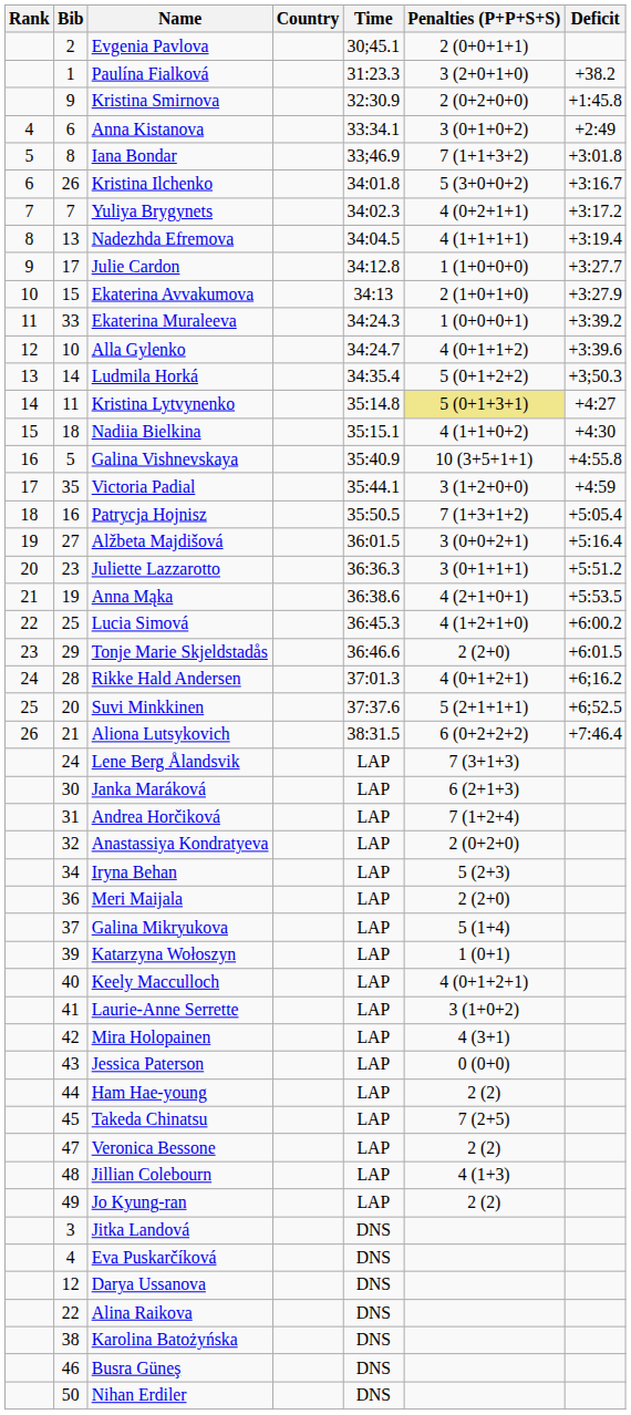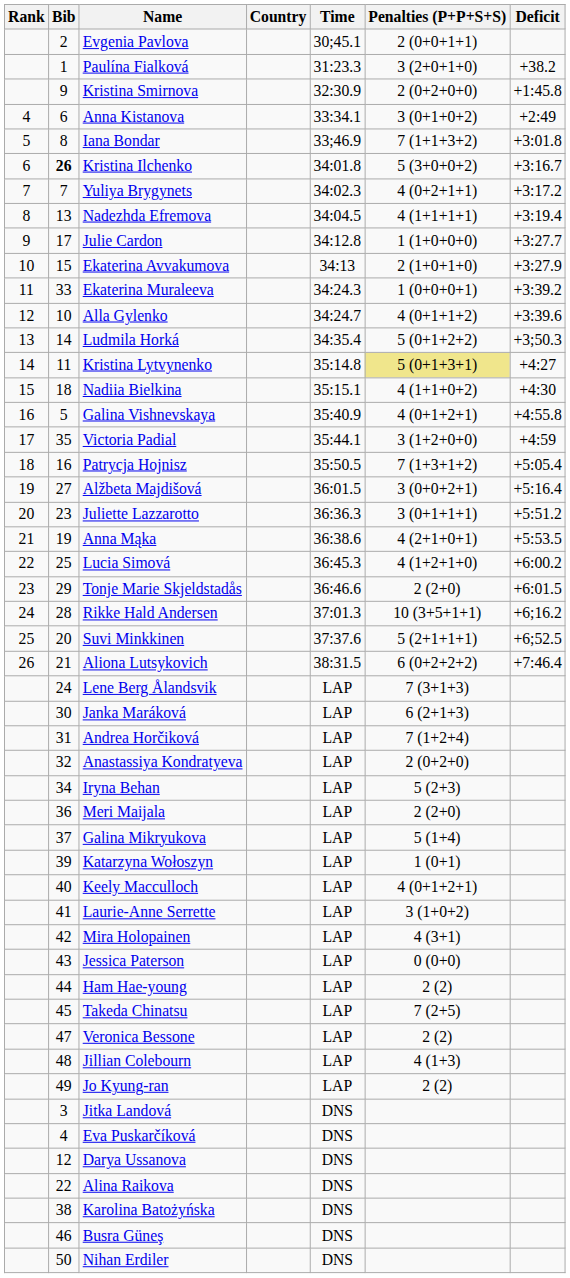 <table class="wikitable sortable" style="text-align:center">
 <tr>
 <th>Rank</th>
 <th>Bib</th>
 <th>Name</th>
 <th>Country</th>
 <th>Time</th>
 <th>Penalties (P+P+S+S)</th>
 <th>Deficit</th>
 </tr>
 <tr>
 <td></td>
 <td>2</td>
 <td align=left><a href='#'>Evgenia Pavlova</a></td>
 <td align=left></td>
 <td>30;45.1</td>
 <td>2 (0+0+1+1)</td>
 <td></td>
 </tr>
 <tr>
 <td></td>
 <td>1</td>
 <td align=left><a href='#'>Paulína Fialková</a></td>
 <td align=left></td>
 <td>31:23.3</td>
 <td>3 (2+0+1+0)</td>
 <td>+38.2</td>
 </tr>
 <tr>
 <td></td>
 <td>9</td>
 <td align=left><a href='#'>Kristina Smirnova</a></td>
 <td align=left></td>
 <td>32:30.9</td>
 <td>2 (0+2+0+0)</td>
 <td>+1:45.8</td>
 </tr>
 <tr>
 <td>4</td>
 <td>6</td>
 <td align=left><a href='#'>Anna Kistanova</a></td>
 <td align=left></td>
 <td>33:34.1</td>
 <td>3 (0+1+0+2)</td>
 <td>+2:49</td>
 </tr>
 <tr>
 <td>5</td>
 <td>8</td>
 <td align=left><a href='#'>Iana Bondar</a></td>
 <td align=left></td>
 <td>33;46.9</td>
 <td>7 (1+1+3+2)</td>
 <td>+3:01.8</td>
 </tr>
 <tr>
 <td>6</td>
-<td>26</td>
+<td><strong>26</strong></td>
 <td align=left><a href='#'>Kristina Ilchenko</a></td>
 <td align=left></td>
 <td>34:01.8</td>
 <td>5 (3+0+0+2)</td>
 <td>+3:16.7</td>
 </tr>
 <tr>
 <td>7</td>
 <td>7</td>
 <td align=left><a href='#'>Yuliya Brygynets</a></td>
 <td align=left></td>
 <td>34:02.3</td>
 <td>4 (0+2+1+1)</td>
 <td>+3:17.2</td>
 </tr>
 <tr>
 <td>8</td>
 <td>13</td>
 <td align=left><a href='#'>Nadezhda Efremova</a></td>
 <td align=left></td>
 <td>34:04.5</td>
 <td>4 (1+1+1+1)</td>
 <td>+3:19.4</td>
 </tr>
 <tr>
 <td>9</td>
 <td>17</td>
 <td align=left><a href='#'>Julie Cardon</a></td>
 <td align=left></td>
 <td>34:12.8</td>
 <td>1 (1+0+0+0)</td>
 <td>+3:27.7</td>
 </tr>
 <tr>
 <td>10</td>
 <td>15</td>
 <td align=left><a href='#'>Ekaterina Avvakumova</a></td>
 <td align=left></td>
 <td>34:13</td>
 <td>2 (1+0+1+0)</td>
 <td>+3:27.9</td>
 </tr>
 <tr>
 <td>11</td>
 <td>33</td>
 <td align=left><a href='#'>Ekaterina Muraleeva</a></td>
 <td align=left></td>
 <td>34:24.3</td>
 <td>1 (0+0+0+1)</td>
 <td>+3:39.2</td>
 </tr>
 <tr>
 <td>12</td>
 <td>10</td>
 <td align=left><a href='#'>Alla Gylenko</a></td>
 <td align=left></td>
 <td>34:24.7</td>
 <td>4 (0+1+1+2)</td>
 <td>+3:39.6</td>
 </tr>
 <tr>
 <td>13</td>
 <td>14</td>
 <td align=left><a href='#'>Ludmila Horká</a></td>
 <td align=left></td>
 <td>34:35.4</td>
 <td>5 (0+1+2+2)</td>
 <td>+3;50.3</td>
 </tr>
 <tr>
 <td>14</td>
 <td>11</td>
 <td align=left><a href='#'>Kristina Lytvynenko</a></td>
 <td align=left></td>
 <td>35:14.8</td>
 <td style="background: khaki;">5 (0+1+3+1)</td>
 <td>+4:27</td>
 </tr>
 <tr>
 <td>15</td>
 <td>18</td>
 <td align=left><a href='#'>Nadiia Bielkina</a></td>
 <td align=left></td>
 <td>35:15.1</td>
 <td>4 (1+1+0+2)</td>
 <td>+4:30</td>
 </tr>
 <tr>
 <td>16</td>
 <td>5</td>
 <td align=left><a href='#'>Galina Vishnevskaya</a></td>
 <td align=left></td>
 <td>35:40.9</td>
-<td>10 (3+5+1+1)</td>
+<td>4 (0+1+2+1)</td>
 <td>+4:55.8</td>
 </tr>
 <tr>
 <td>17</td>
 <td>35</td>
 <td align=left><a href='#'>Victoria Padial</a></td>
 <td align=left></td>
 <td>35:44.1</td>
 <td>3 (1+2+0+0)</td>
 <td>+4:59</td>
 </tr>
 <tr>
 <td>18</td>
 <td>16</td>
 <td align=left><a href='#'>Patrycja Hojnisz</a></td>
 <td align=left></td>
 <td>35:50.5</td>
 <td>7 (1+3+1+2)</td>
 <td>+5:05.4</td>
 </tr>
 <tr>
 <td>19</td>
 <td>27</td>
 <td align=left><a href='#'>Alžbeta Majdišová</a></td>
 <td align=left></td>
 <td>36:01.5</td>
 <td>3 (0+0+2+1)</td>
 <td>+5:16.4</td>
 </tr>
 <tr>
 <td>20</td>
 <td>23</td>
 <td align=left><a href='#'>Juliette Lazzarotto</a></td>
 <td align=left></td>
 <td>36:36.3</td>
 <td>3 (0+1+1+1)</td>
 <td>+5:51.2</td>
 </tr>
 <tr>
 <td>21</td>
 <td>19</td>
 <td align=left><a href='#'>Anna Mąka</a></td>
 <td align=left></td>
 <td>36:38.6</td>
 <td>4 (2+1+0+1)</td>
 <td>+5:53.5</td>
 </tr>
 <tr>
 <td>22</td>
 <td>25</td>
 <td align=left><a href='#'>Lucia Simová</a></td>
 <td align=left></td>
 <td>36:45.3</td>
 <td>4 (1+2+1+0)</td>
 <td>+6:00.2</td>
 </tr>
 <tr>
 <td>23</td>
 <td>29</td>
 <td align=left><a href='#'>Tonje Marie Skjeldstadås</a></td>
 <td align=left></td>
 <td>36:46.6</td>
 <td>2 (2+0)</td>
 <td>+6:01.5</td>
 </tr>
 <tr>
 <td>24</td>
 <td>28</td>
 <td align=left><a href='#'>Rikke Hald Andersen</a></td>
 <td align=left></td>
 <td>37:01.3</td>
-<td>4 (0+1+2+1)</td>
+<td>10 (3+5+1+1)</td>
 <td>+6;16.2</td>
 </tr>
 <tr>
 <td>25</td>
 <td>20</td>
 <td align=left><a href='#'>Suvi Minkkinen</a></td>
 <td align=left></td>
 <td>37:37.6</td>
 <td>5 (2+1+1+1)</td>
 <td>+6;52.5</td>
 </tr>
 <tr>
 <td>26</td>
 <td>21</td>
 <td align=left><a href='#'>Aliona Lutsykovich</a></td>
 <td align=left></td>
 <td>38:31.5</td>
 <td>6 (0+2+2+2)</td>
 <td>+7:46.4</td>
 </tr>
 <tr>
 <td></td>
 <td>24</td>
 <td align=left><a href='#'>Lene Berg Ålandsvik</a></td>
 <td align=left></td>
 <td>LAP</td>
 <td>7 (3+1+3)</td>
 <td></td>
 </tr>
 <tr>
 <td></td>
 <td>30</td>
 <td align=left><a href='#'>Janka Maráková</a></td>
 <td align=left></td>
 <td>LAP</td>
 <td>6 (2+1+3)</td>
 <td></td>
 </tr>
 <tr>
 <td></td>
 <td>31</td>
 <td align=left><a href='#'>Andrea Horčiková</a></td>
 <td align=left></td>
 <td>LAP</td>
 <td>7 (1+2+4)</td>
 <td></td>
 </tr>
 <tr>
 <td></td>
 <td>32</td>
 <td align=left><a href='#'>Anastassiya Kondratyeva</a></td>
 <td align=left></td>
 <td>LAP</td>
 <td>2 (0+2+0)</td>
 <td></td>
 </tr>
 <tr>
 <td></td>
 <td>34</td>
 <td align=left><a href='#'>Iryna Behan</a></td>
 <td align=left></td>
 <td>LAP</td>
 <td>5 (2+3)</td>
 <td></td>
 </tr>
 <tr>
 <td></td>
 <td>36</td>
 <td align=left><a href='#'>Meri Maijala</a></td>
 <td align=left></td>
 <td>LAP</td>
 <td>2 (2+0)</td>
 <td></td>
 </tr>
 <tr>
 <td></td>
 <td>37</td>
 <td align=left><a href='#'>Galina Mikryukova</a></td>
 <td align=left></td>
 <td>LAP</td>
 <td>5 (1+4)</td>
 <td></td>
 </tr>
 <tr>
 <td></td>
 <td>39</td>
 <td align=left><a href='#'>Katarzyna Wołoszyn</a></td>
 <td align=left></td>
 <td>LAP</td>
 <td>1 (0+1)</td>
 <td></td>
 </tr>
 <tr>
 <td></td>
 <td>40</td>
 <td align=left><a href='#'>Keely Macculloch</a></td>
 <td align=left></td>
 <td>LAP</td>
 <td>4 (0+1+2+1)</td>
 <td></td>
 </tr>
 <tr>
 <td></td>
 <td>41</td>
 <td align=left><a href='#'>Laurie-Anne Serrette</a></td>
 <td align=left></td>
 <td>LAP</td>
 <td>3 (1+0+2)</td>
 <td></td>
 </tr>
 <tr>
 <td></td>
 <td>42</td>
 <td align=left><a href='#'>Mira Holopainen</a></td>
 <td align=left></td>
 <td>LAP</td>
 <td>4 (3+1)</td>
 <td></td>
 </tr>
 <tr>
 <td></td>
 <td>43</td>
 <td align=left><a href='#'>Jessica Paterson</a></td>
 <td align=left></td>
 <td>LAP</td>
 <td>0 (0+0)</td>
 <td></td>
 </tr>
 <tr>
 <td></td>
 <td>44</td>
 <td align=left><a href='#'>Ham Hae-young</a></td>
 <td align=left></td>
 <td>LAP</td>
 <td>2 (2)</td>
 <td></td>
 </tr>
 <tr>
 <td></td>
 <td>45</td>
 <td align=left><a href='#'>Takeda Chinatsu</a></td>
 <td align=left></td>
 <td>LAP</td>
 <td>7 (2+5)</td>
 <td></td>
 </tr>
 <tr>
 <td></td>
 <td>47</td>
 <td align=left><a href='#'>Veronica Bessone</a></td>
 <td align=left></td>
 <td>LAP</td>
 <td>2 (2)</td>
 <td></td>
 </tr>
 <tr>
 <td></td>
 <td>48</td>
 <td align=left><a href='#'>Jillian Colebourn</a></td>
 <td align=left></td>
 <td>LAP</td>
 <td>4 (1+3)</td>
 <td></td>
 </tr>
 <tr>
 <td></td>
 <td>49</td>
 <td align=left><a href='#'>Jo Kyung-ran</a></td>
 <td align=left></td>
 <td>LAP</td>
 <td>2 (2)</td>
 <td></td>
 </tr>
 <tr>
 <td></td>
 <td>3</td>
 <td align=left><a href='#'>Jitka Landová</a></td>
 <td align=left></td>
 <td>DNS</td>
 <td></td>
 <td></td>
 </tr>
 <tr>
 <td></td>
 <td>4</td>
 <td align=left><a href='#'>Eva Puskarčíková</a></td>
 <td align=left></td>
 <td>DNS</td>
 <td></td>
 <td></td>
 </tr>
 <tr>
 <td></td>
 <td>12</td>
 <td align=left><a href='#'>Darya Ussanova</a></td>
 <td align=left></td>
 <td>DNS</td>
 <td></td>
 <td></td>
 </tr>
 <tr>
 <td></td>
 <td>22</td>
 <td align=left><a href='#'>Alina Raikova</a></td>
 <td align=left></td>
 <td>DNS</td>
 <td></td>
 <td></td>
 </tr>
 <tr>
 <td></td>
 <td>38</td>
 <td align=left><a href='#'>Karolina Batożyńska</a></td>
 <td align=left></td>
 <td>DNS</td>
 <td></td>
 <td></td>
 </tr>
 <tr>
 <td></td>
 <td>46</td>
 <td align=left><a href='#'>Busra Güneş</a></td>
 <td align=left></td>
 <td>DNS</td>
 <td></td>
 <td></td>
 </tr>
 <tr>
 <td></td>
 <td>50</td>
 <td align=left><a href='#'>Nihan Erdiler</a></td>
 <td align=left></td>
 <td>DNS</td>
 <td></td>
 <td></td>
 </tr>
 </table>
